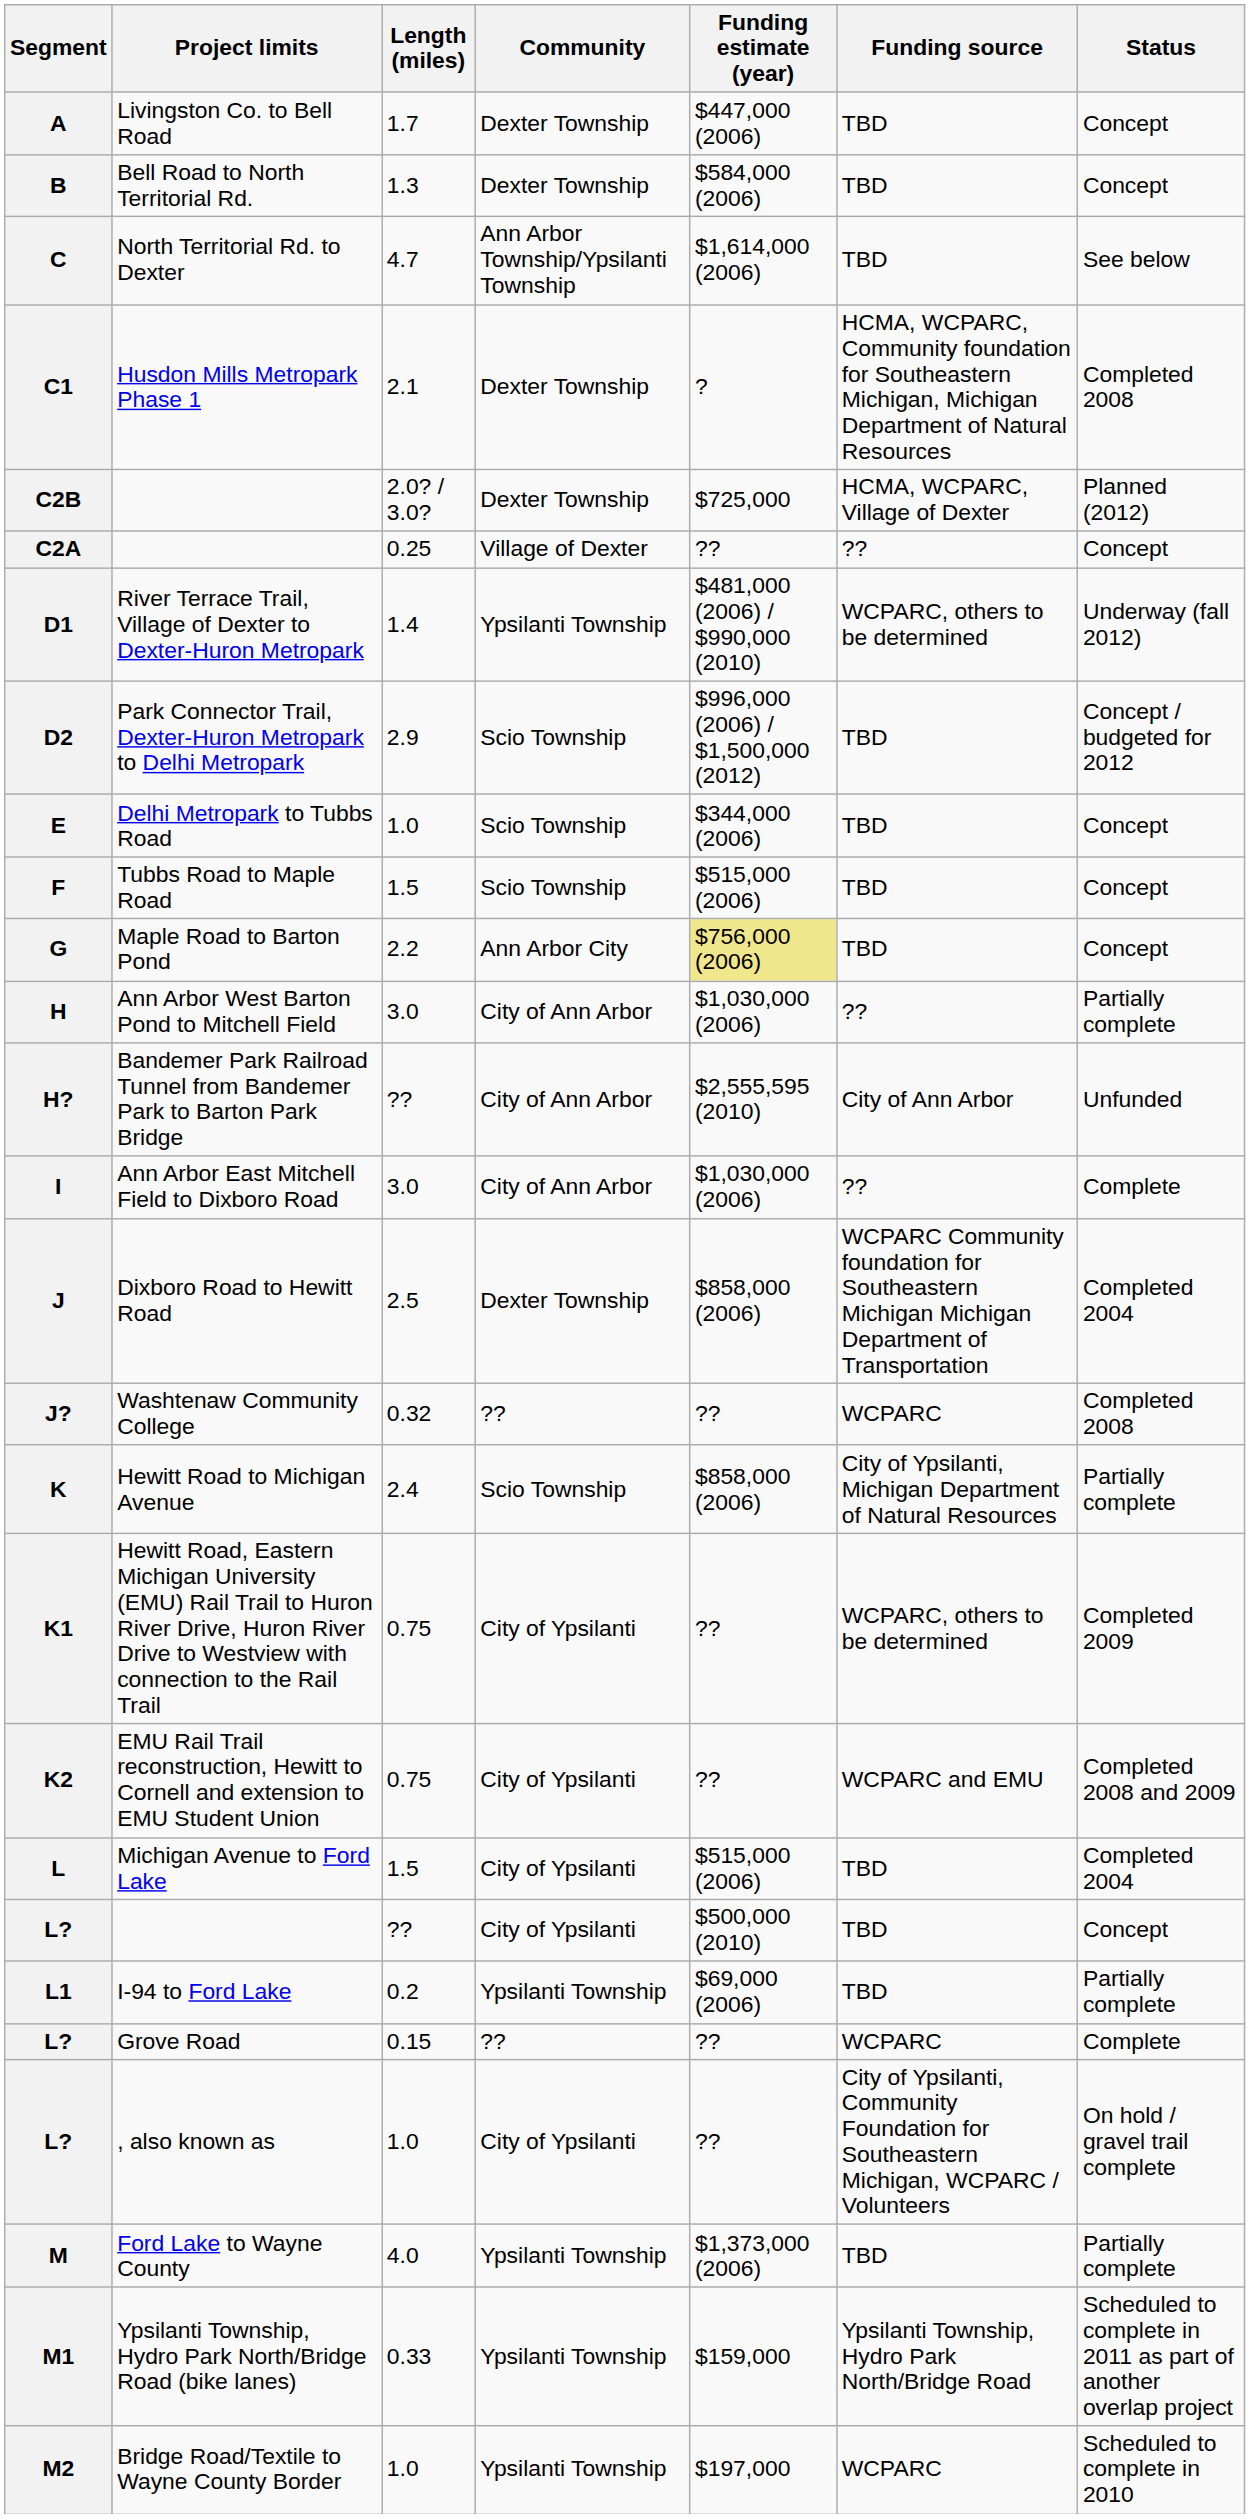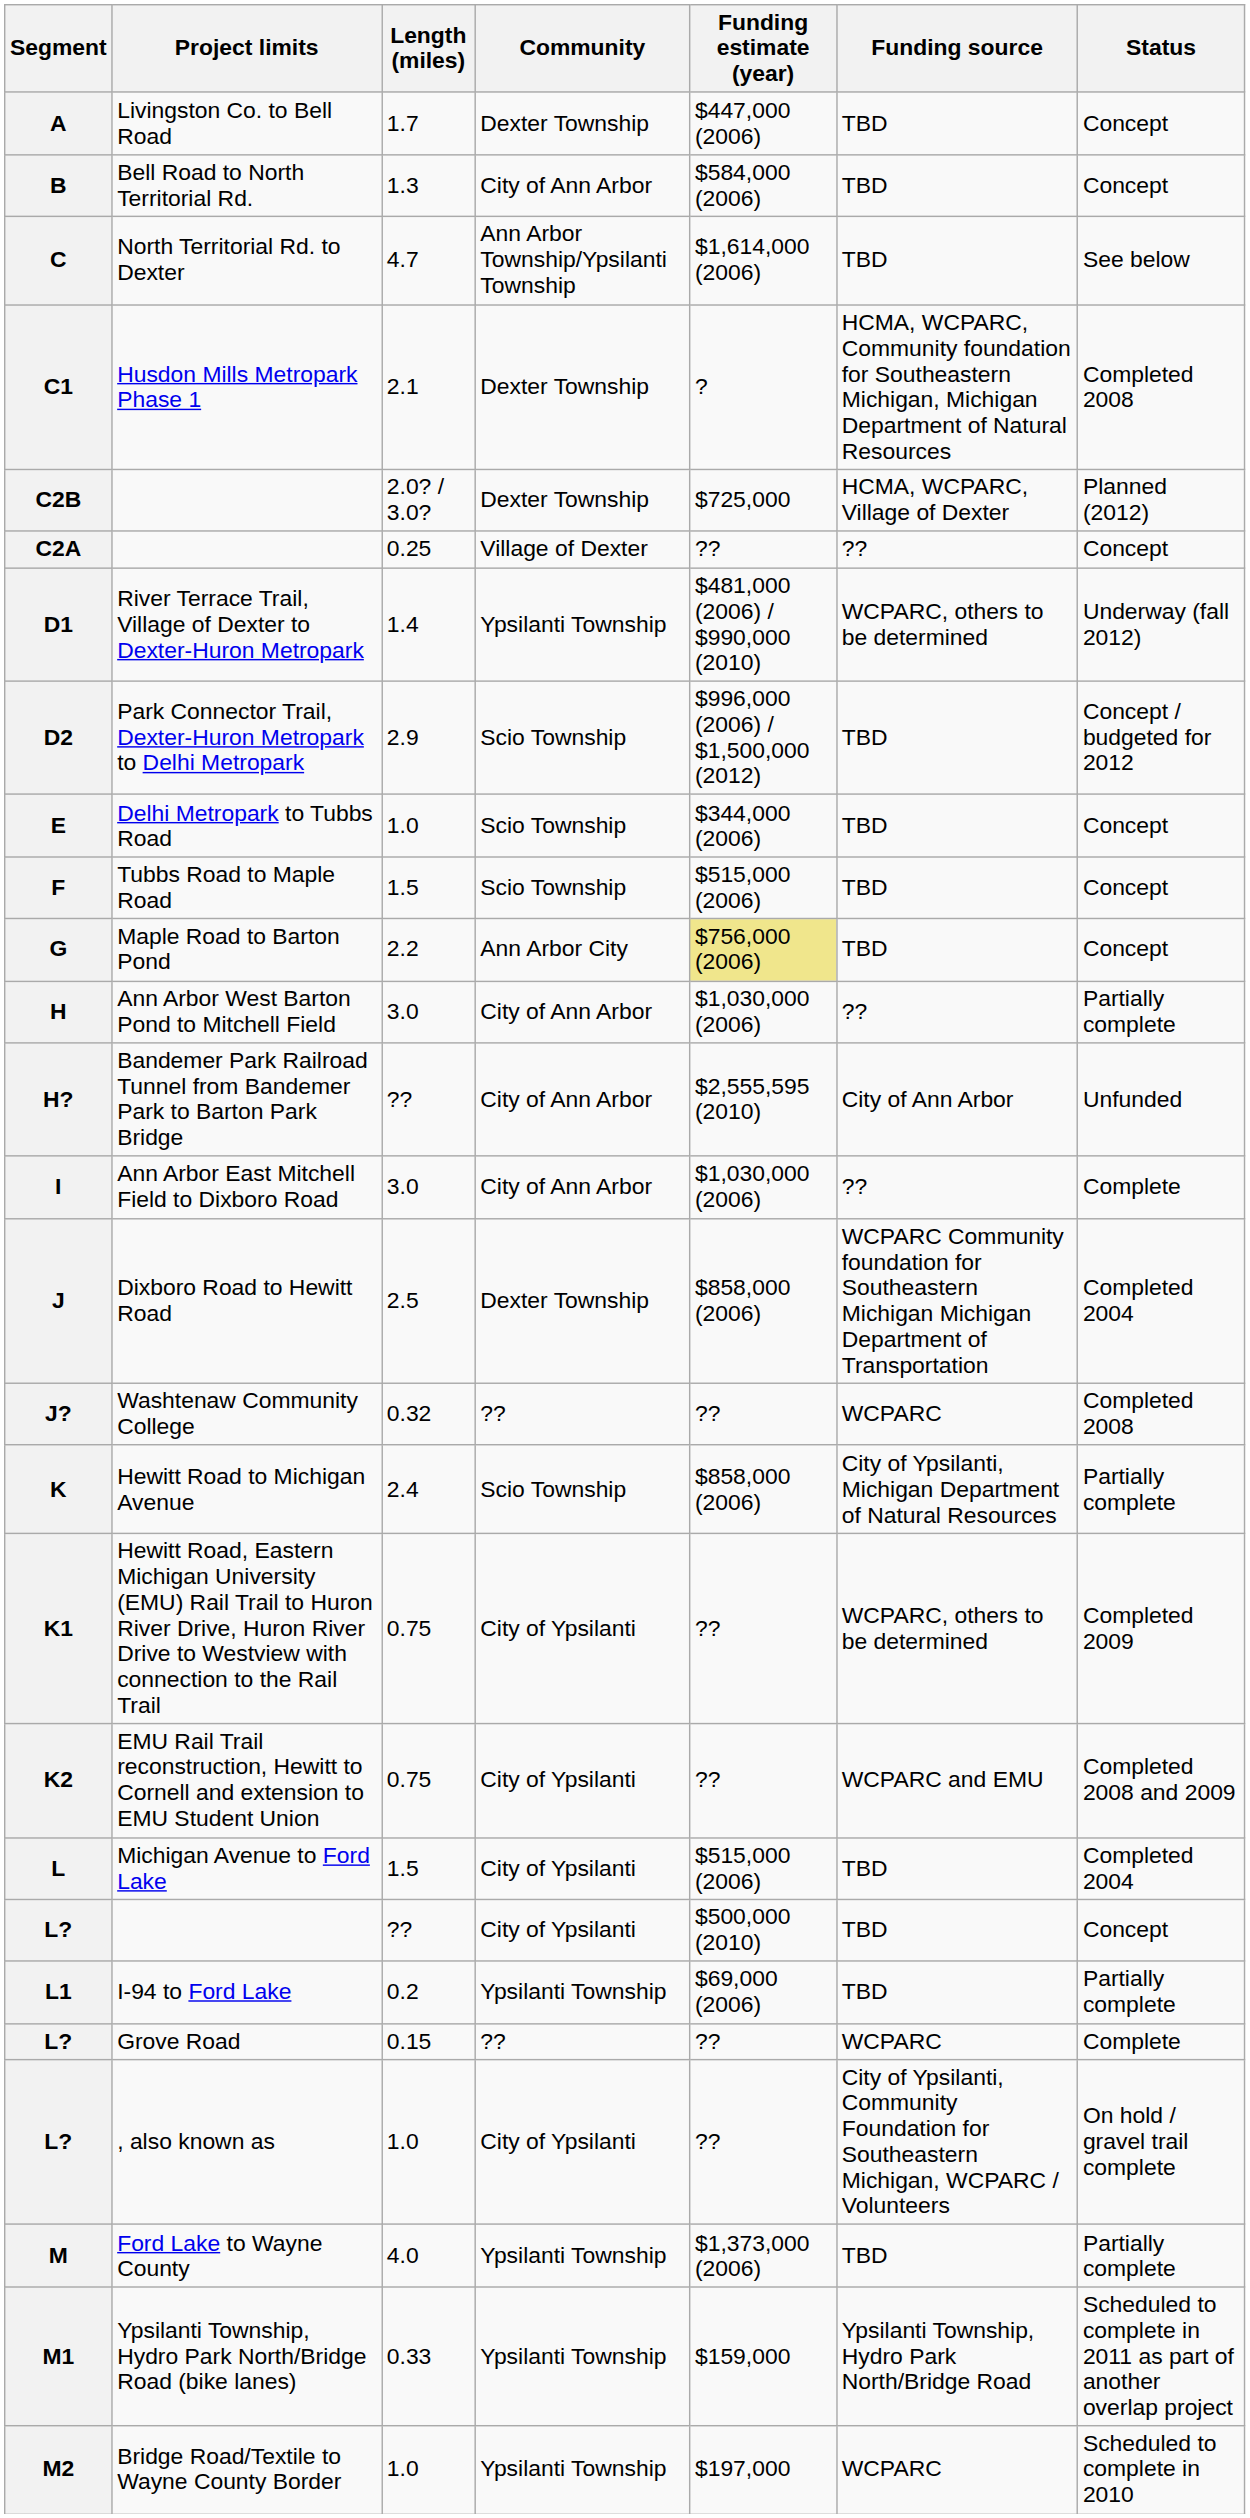 <table class="wikitable sortable collapsible" border="1">
 <tr>
 <th scope="col">Segment</th>
 <th scope="col">Project limits</th>
 <th scope="col">Length (miles)</th>
 <th scope="col">Community</th>
 <th scope="col">Funding estimate (year)</th>
 <th scope="col">Funding source</th>
 <th scope="col">Status</th>
 </tr>
 <tr>
 <th scope="row">A</th>
 <td>Livingston Co. to Bell Road</td>
 <td>1.7</td>
 <td>Dexter Township</td>
 <td>$447,000 (2006)</td>
 <td>TBD</td>
 <td>Concept</td>
 </tr>
 <tr>
 <th scope="row">B</th>
 <td>Bell Road to North Territorial Rd.</td>
 <td>1.3</td>
-<td>Dexter Township</td>
+<td>City of Ann Arbor</td>
 <td>$584,000 (2006)</td>
 <td>TBD</td>
 <td>Concept</td>
 </tr>
 <tr>
 <th scope="row">C</th>
 <td>North Territorial Rd. to Dexter</td>
 <td>4.7</td>
 <td>Ann Arbor Township/Ypsilanti Township</td>
 <td>$1,614,000 (2006)</td>
 <td>TBD</td>
 <td>See below</td>
 </tr>
 <tr>
 <th scope="row">C1</th>
 <td><a href='#'>Husdon Mills Metropark Phase 1</a></td>
 <td>2.1</td>
 <td>Dexter Township</td>
 <td>?</td>
 <td>HCMA, WCPARC, Community foundation for Southeastern Michigan, Michigan Department of Natural Resources</td>
 <td>Completed 2008</td>
 </tr>
 <tr>
 <th scope="row">C2B</th>
 <td></td>
 <td>2.0? / 3.0?</td>
 <td>Dexter Township</td>
 <td>$725,000</td>
 <td>HCMA, WCPARC, Village of Dexter</td>
 <td>Planned (2012)</td>
 </tr>
 <tr>
 <th scope="row">C2A</th>
 <td></td>
 <td>0.25</td>
 <td>Village of Dexter</td>
 <td>??</td>
 <td>??</td>
 <td>Concept</td>
 </tr>
 <tr>
 <th scope="row">D1</th>
 <td>River Terrace Trail, Village of Dexter to <a href='#'>Dexter-Huron Metropark</a></td>
 <td>1.4</td>
 <td>Ypsilanti Township</td>
 <td>$481,000 (2006) / $990,000 (2010)</td>
 <td>WCPARC, others to be determined</td>
 <td>Underway (fall 2012)</td>
 </tr>
 <tr>
 <th scope="row">D2</th>
 <td>Park Connector Trail, <a href='#'>Dexter-Huron Metropark</a> to <a href='#'>Delhi Metropark</a></td>
 <td>2.9</td>
 <td>Scio Township</td>
 <td>$996,000 (2006) / $1,500,000 (2012)</td>
 <td>TBD</td>
 <td>Concept / budgeted for 2012</td>
 </tr>
 <tr>
 <th scope="row">E</th>
 <td><a href='#'>Delhi Metropark</a> to Tubbs Road</td>
 <td>1.0</td>
 <td>Scio Township</td>
 <td>$344,000 (2006)</td>
 <td>TBD</td>
 <td>Concept</td>
 </tr>
 <tr>
 <th scope="row">F</th>
 <td>Tubbs Road to Maple Road</td>
 <td>1.5</td>
 <td>Scio Township</td>
 <td>$515,000 (2006)</td>
 <td>TBD</td>
 <td>Concept</td>
 </tr>
 <tr>
 <th scope="row">G</th>
 <td>Maple Road to Barton Pond</td>
 <td>2.2</td>
 <td>Ann Arbor City</td>
 <td style="background: khaki;">$756,000 (2006)</td>
 <td>TBD</td>
 <td>Concept</td>
 </tr>
 <tr>
 <th scope="row">H</th>
 <td>Ann Arbor West Barton Pond to Mitchell Field</td>
 <td>3.0</td>
 <td>City of Ann Arbor</td>
 <td>$1,030,000 (2006)</td>
 <td>??</td>
 <td>Partially complete</td>
 </tr>
 <tr>
 <th scope="row">H?</th>
 <td>Bandemer Park Railroad Tunnel from Bandemer Park to Barton Park Bridge</td>
 <td>??</td>
 <td>City of Ann Arbor</td>
 <td>$2,555,595 (2010)</td>
 <td>City of Ann Arbor</td>
 <td>Unfunded</td>
 </tr>
 <tr>
 <th scope="row">I</th>
 <td>Ann Arbor East Mitchell Field to Dixboro Road</td>
 <td>3.0</td>
 <td>City of Ann Arbor</td>
 <td>$1,030,000 (2006)</td>
 <td>??</td>
 <td>Complete</td>
 </tr>
 <tr>
 <th scope="row">J</th>
 <td>Dixboro Road to Hewitt Road</td>
 <td>2.5</td>
 <td>Dexter Township</td>
 <td>$858,000 (2006)</td>
 <td>WCPARC Community foundation for Southeastern Michigan Michigan Department of Transportation</td>
 <td>Completed 2004</td>
 </tr>
 <tr>
 <th scope="row">J?</th>
 <td>Washtenaw Community College</td>
 <td>0.32</td>
 <td>??</td>
 <td>??</td>
 <td>WCPARC</td>
 <td>Completed 2008</td>
 </tr>
 <tr>
 <th scope="row">K</th>
 <td>Hewitt Road to Michigan Avenue</td>
 <td>2.4</td>
 <td>Scio Township</td>
 <td>$858,000 (2006)</td>
 <td>City of Ypsilanti, Michigan Department of Natural Resources</td>
 <td>Partially complete</td>
 </tr>
 <tr>
 <th scope="row">K1</th>
 <td>Hewitt Road, Eastern Michigan University (EMU) Rail Trail to Huron River Drive, Huron River Drive to Westview with connection to the Rail Trail</td>
 <td>0.75</td>
 <td>City of Ypsilanti</td>
 <td>??</td>
 <td>WCPARC, others to be determined</td>
 <td>Completed 2009</td>
 </tr>
 <tr>
 <th scope="row">K2</th>
 <td>EMU Rail Trail reconstruction, Hewitt to Cornell and extension to EMU Student Union</td>
 <td>0.75</td>
 <td>City of Ypsilanti</td>
 <td>??</td>
 <td>WCPARC and EMU</td>
 <td>Completed 2008 and 2009</td>
 </tr>
 <tr>
 <th scope="row">L</th>
 <td>Michigan Avenue to <a href='#'>Ford Lake</a></td>
 <td>1.5</td>
 <td>City of Ypsilanti</td>
 <td>$515,000 (2006)</td>
 <td>TBD</td>
 <td>Completed 2004</td>
 </tr>
 <tr>
 <th scope="row">L?</th>
 <td></td>
 <td>??</td>
 <td>City of Ypsilanti</td>
 <td>$500,000 (2010)</td>
 <td>TBD</td>
 <td>Concept</td>
 </tr>
 <tr>
 <th scope="row">L1</th>
 <td>I-94 to <a href='#'>Ford Lake</a></td>
 <td>0.2</td>
 <td>Ypsilanti Township</td>
 <td>$69,000 (2006)</td>
 <td>TBD</td>
 <td>Partially complete</td>
 </tr>
 <tr>
 <th scope="row">L?</th>
 <td>Grove Road</td>
 <td>0.15</td>
 <td>??</td>
 <td>??</td>
 <td>WCPARC</td>
 <td>Complete</td>
 </tr>
 <tr>
 <th scope="row">L?</th>
 <td>, also known as </td>
 <td>1.0</td>
 <td>City of Ypsilanti</td>
 <td>??</td>
 <td>City of Ypsilanti, Community Foundation for Southeastern Michigan, WCPARC / Volunteers</td>
 <td>On hold / gravel trail complete</td>
 </tr>
 <tr>
 <th scope="row">M</th>
 <td><a href='#'>Ford Lake</a> to Wayne County</td>
 <td>4.0</td>
 <td>Ypsilanti Township</td>
 <td>$1,373,000 (2006)</td>
 <td>TBD</td>
 <td>Partially complete</td>
 </tr>
 <tr>
 <th scope="row">M1</th>
 <td>Ypsilanti Township, Hydro Park North/Bridge Road (bike lanes)</td>
 <td>0.33</td>
 <td>Ypsilanti Township</td>
 <td>$159,000</td>
 <td>Ypsilanti Township, Hydro Park North/Bridge Road</td>
 <td>Scheduled to complete in 2011 as part of another overlap project</td>
 </tr>
 <tr>
 <th scope="row">M2</th>
 <td>Bridge Road/Textile to Wayne County Border</td>
 <td>1.0</td>
 <td>Ypsilanti Township</td>
 <td>$197,000</td>
 <td>WCPARC</td>
 <td>Scheduled to complete in 2010</td>
 </tr>
 </table>
